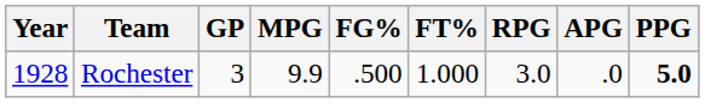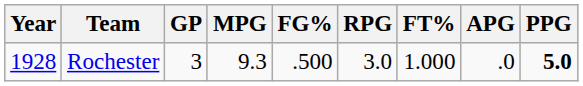 <table class="wikitable sortable" style="font-size:95%; text-align:right;">
 <tr>
 <th>Year</th>
 <th>Team</th>
 <th>GP</th>
 <th>MPG</th>
 <th>FG%</th>
+<th>RPG</th>
 <th>FT%</th>
-<th>RPG</th>
 <th>APG</th>
 <th>PPG</th>
 </tr>
 <tr>
 <td style="text-align:left;"><a href='#'>1928</a></td>
 <td style="text-align:left;"><a href='#'>Rochester</a></td>
 <td>3</td>
-<td>9.9</td>
+<td>9.3</td>
 <td>.500</td>
+<td>3.0</td>
 <td>1.000</td>
-<td>3.0</td>
 <td>.0</td>
 <td><strong>5.0</strong></td>
 </tr>
 </table>
